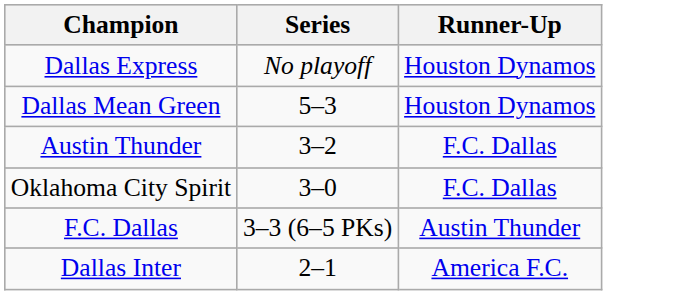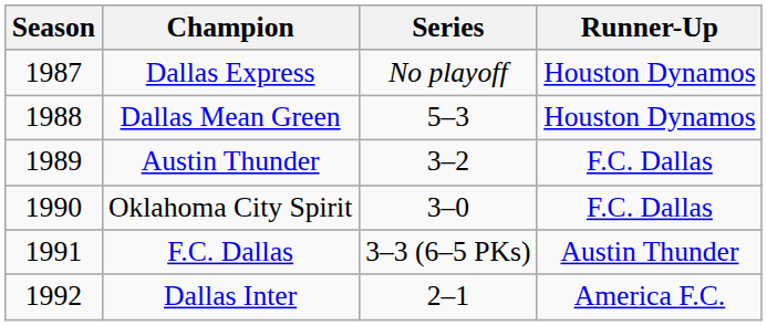 <table class="wikitable" style="text-align: center;">
 <tr>
+<th>Season</th>
 <th>Champion</th>
 <th>Series</th>
 <th>Runner-Up</th>
 </tr>
 <tr>
+<td>1987</td>
 <td><a href='#'>Dallas Express</a></td>
 <td><em>No playoff</em></td>
 <td><a href='#'>Houston Dynamos</a></td>
 </tr>
 <tr>
+<td>1988</td>
 <td><a href='#'>Dallas Mean Green</a></td>
 <td>5–3</td>
 <td><a href='#'>Houston Dynamos</a></td>
 </tr>
 <tr>
+<td>1989</td>
 <td><a href='#'>Austin Thunder</a></td>
 <td>3–2</td>
 <td><a href='#'>F.C. Dallas</a></td>
 </tr>
 <tr>
+<td>1990</td>
 <td>Oklahoma City Spirit</td>
 <td>3–0</td>
 <td><a href='#'>F.C. Dallas</a></td>
 </tr>
 <tr>
+<td>1991</td>
 <td><a href='#'>F.C. Dallas</a></td>
 <td>3–3 (6–5 PKs)</td>
 <td><a href='#'>Austin Thunder</a></td>
 </tr>
 <tr>
+<td>1992</td>
 <td><a href='#'>Dallas Inter</a></td>
 <td>2–1</td>
 <td><a href='#'>America F.C.</a></td>
 </tr>
 </table>
